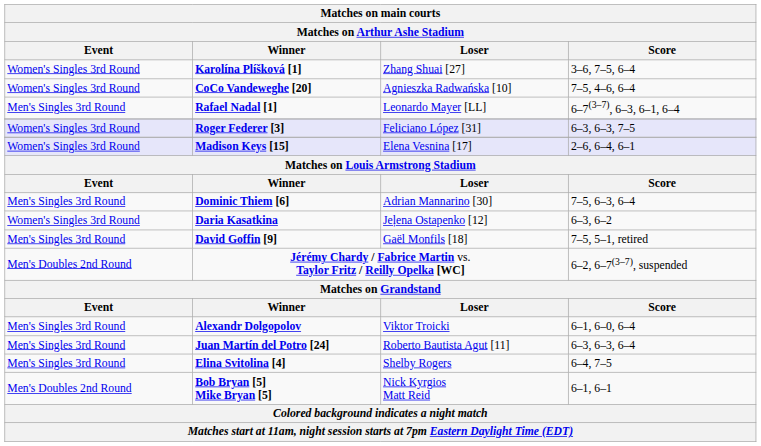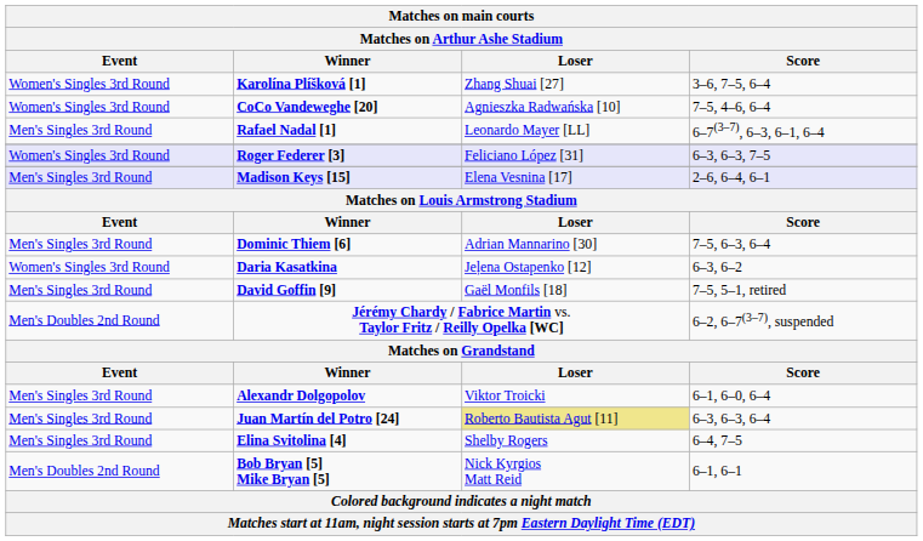 <table class="wikitable" style="margin:auto;">
 <tr>
 <th colspan="4" style="white-space:nowrap;">Matches on main courts</th>
 </tr>
 <tr>
 <th colspan="5">Matches on <a href='#'>Arthur Ashe Stadium</a></th>
 </tr>
 <tr>
 <th width=250>Event</th>
 <th width=250>Winner</th>
 <th width=250>Loser</th>
 <th width=250>Score</th>
 </tr>
 <tr>
 <td><a href='#'>Women's Singles 3rd Round</a></td>
 <td> <strong><a href='#'>Karolína Plíšková</a> [1]</strong></td>
 <td> <a href='#'>Zhang Shuai</a> [27]</td>
 <td>3–6, 7–5, 6–4</td>
 </tr>
 <tr>
 <td><a href='#'>Women's Singles 3rd Round</a></td>
 <td> <strong><a href='#'>CoCo Vandeweghe</a> [20]</strong></td>
 <td> <a href='#'>Agnieszka Radwańska</a> [10]</td>
 <td>7–5, 4–6, 6–4</td>
 </tr>
 <tr>
 <td><a href='#'>Men's Singles 3rd Round</a></td>
 <td> <strong><a href='#'>Rafael Nadal</a> [1]</strong></td>
 <td> <a href='#'>Leonardo Mayer</a> [LL]</td>
 <td>6–7<sup>(3–7)</sup>, 6–3, 6–1, 6–4</td>
 </tr>
 <tr>
 </tr>
 <tr bgcolor="lavender">
 <td><a href='#'>Women's Singles 3rd Round</a></td>
 <td> <strong><a href='#'>Roger Federer</a> [3]</strong></td>
 <td> <a href='#'>Feliciano López</a> [31]</td>
 <td>6–3, 6–3, 7–5</td>
 </tr>
 <tr>
 </tr>
 <tr bgcolor="lavender">
-<td><a href='#'>Women's Singles 3rd Round</a></td>
+<td><a href='#'>Men's Singles 3rd Round</a></td>
 <td> <strong><a href='#'>Madison Keys</a> [15]</strong></td>
 <td> <a href='#'>Elena Vesnina</a> [17]</td>
 <td>2–6, 6–4, 6–1</td>
 </tr>
 <tr>
 <th colspan="4">Matches on <a href='#'>Louis Armstrong Stadium</a></th>
 </tr>
 <tr>
 <th width=250>Event</th>
 <th width=250>Winner</th>
 <th width=250>Loser</th>
 <th width=250>Score</th>
 </tr>
 <tr>
 <td><a href='#'>Men's Singles 3rd Round</a></td>
 <td> <strong><a href='#'>Dominic Thiem</a> [6]</strong></td>
 <td> <a href='#'>Adrian Mannarino</a> [30]</td>
 <td>7–5, 6–3, 6–4</td>
 </tr>
 <tr>
 <td><a href='#'>Women's Singles 3rd Round</a></td>
 <td> <strong><a href='#'>Daria Kasatkina</a></strong></td>
 <td> <a href='#'>Jeļena Ostapenko</a> [12]</td>
 <td>6–3, 6–2</td>
 </tr>
 <tr>
 <td><a href='#'>Men's Singles 3rd Round</a></td>
 <td> <strong><a href='#'>David Goffin</a> [9]</strong></td>
 <td> <a href='#'>Gaël Monfils</a> [18]</td>
 <td>7–5, 5–1, retired</td>
 </tr>
 <tr>
 <td><a href='#'>Men's Doubles 2nd Round</a></td>
 <td colspan=2 align=center> <strong><a href='#'>Jérémy Chardy</a> /  <a href='#'>Fabrice Martin</a></strong> vs.<br><strong> <a href='#'>Taylor Fritz</a> /  <a href='#'>Reilly Opelka</a> [WC]</strong></td>
 <td>6–2, 6–7<sup>(3–7)</sup>, suspended</td>
 </tr>
 <tr>
 <th colspan="4">Matches on <a href='#'>Grandstand</a></th>
 </tr>
 <tr>
 <th width=250>Event</th>
 <th width=250>Winner</th>
 <th width=250>Loser</th>
 <th width=250>Score</th>
 </tr>
 <tr>
 <td><a href='#'>Men's Singles 3rd Round</a></td>
 <td> <strong><a href='#'>Alexandr Dolgopolov</a></strong></td>
 <td> <a href='#'>Viktor Troicki</a></td>
 <td>6–1, 6–0, 6–4</td>
 </tr>
 <tr>
 <td><a href='#'>Men's Singles 3rd Round</a></td>
 <td> <strong><a href='#'>Juan Martín del Potro</a> [24]</strong></td>
-<td> <a href='#'>Roberto Bautista Agut</a> [11]</td>
+<td style="background: khaki;"> <a href='#'>Roberto Bautista Agut</a> [11]</td>
 <td>6–3, 6–3, 6–4</td>
 </tr>
 <tr>
 <td><a href='#'>Men's Singles 3rd Round</a></td>
 <td> <strong><a href='#'>Elina Svitolina</a> [4]</strong></td>
 <td> <a href='#'>Shelby Rogers</a></td>
 <td>6–4, 7–5</td>
 </tr>
 <tr>
 <td><a href='#'>Men's Doubles 2nd Round</a></td>
 <td><strong> <a href='#'>Bob Bryan</a> [5] <br>  <a href='#'>Mike Bryan</a> [5]</strong></td>
 <td> <a href='#'>Nick Kyrgios</a> <br>  <a href='#'>Matt Reid</a></td>
 <td>6–1, 6–1</td>
 </tr>
 <tr>
 <th colspan=4><em>Colored background indicates a night match</em></th>
 </tr>
 <tr>
 <th colspan=4><em>Matches start at 11am, night session starts at 7pm <a href='#'>Eastern Daylight Time (EDT)</a></em></th>
 </tr>
 </table>
